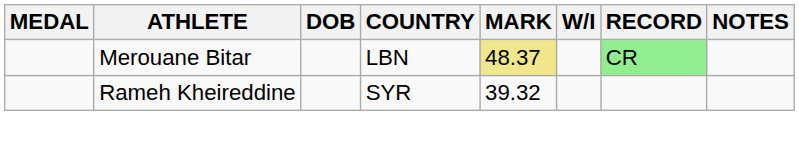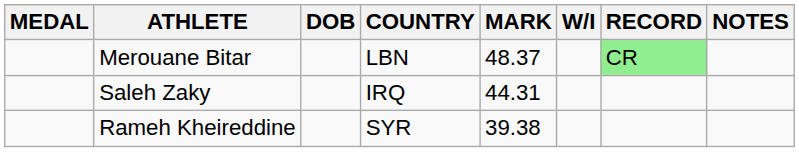 <table class="wikitable">
 <tr>
 <th>MEDAL</th>
 <th>ATHLETE</th>
 <th>DOB</th>
 <th>COUNTRY</th>
 <th>MARK</th>
 <th>W/I</th>
 <th>RECORD</th>
 <th>NOTES</th>
 </tr>
 <tr>
 <td></td>
 <td>Merouane Bitar</td>
 <td></td>
 <td>LBN</td>
-<td style="background: khaki;">48.37</td>
+<td>48.37</td>
 <td></td>
 <td style="background: lightgreen;">CR</td>
+<td></td>
+</tr>
+<tr>
+<td></td>
+<td>Saleh Zaky</td>
+<td></td>
+<td>IRQ</td>
+<td>44.31</td>
+<td></td>
+<td></td>
 <td></td>
 </tr>
 <tr>
 <td></td>
 <td>Rameh Kheireddine</td>
 <td></td>
 <td>SYR</td>
-<td>39.32</td>
+<td>39.38</td>
 <td></td>
 <td></td>
 <td></td>
 </tr>
 </table>
